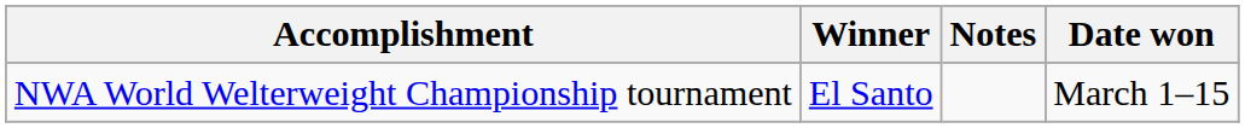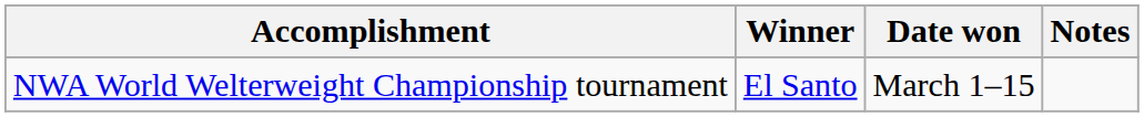 <table class="wikitable">
 <tr>
 <th>Accomplishment</th>
 <th>Winner</th>
+<th>Date won</th>
 <th>Notes</th>
-<th>Date won</th>
 </tr>
 <tr>
 <td><a href='#'>NWA World Welterweight Championship</a> tournament</td>
 <td><a href='#'>El Santo</a></td>
+<td>March 1–15</td>
 <td></td>
-<td>March 1–15</td>
 </tr>
 </table>
